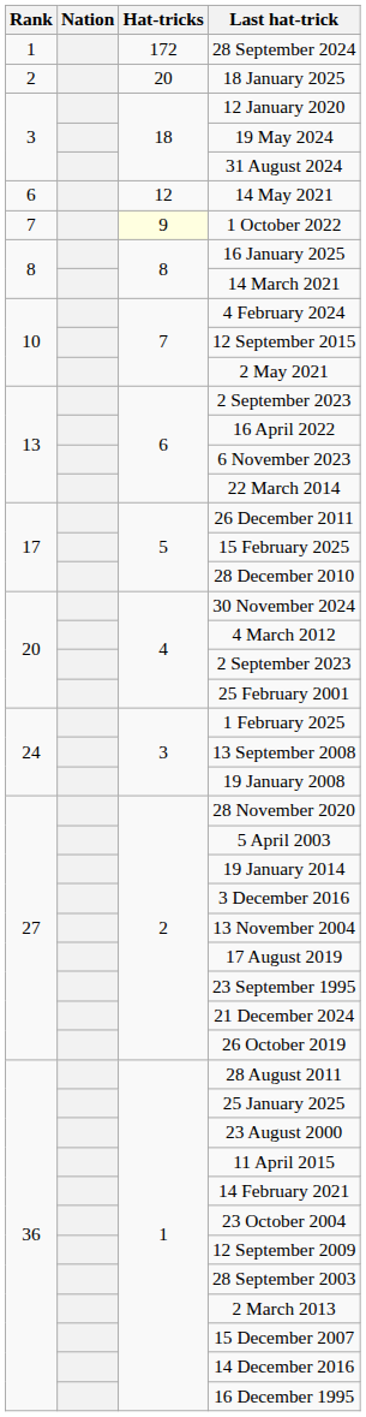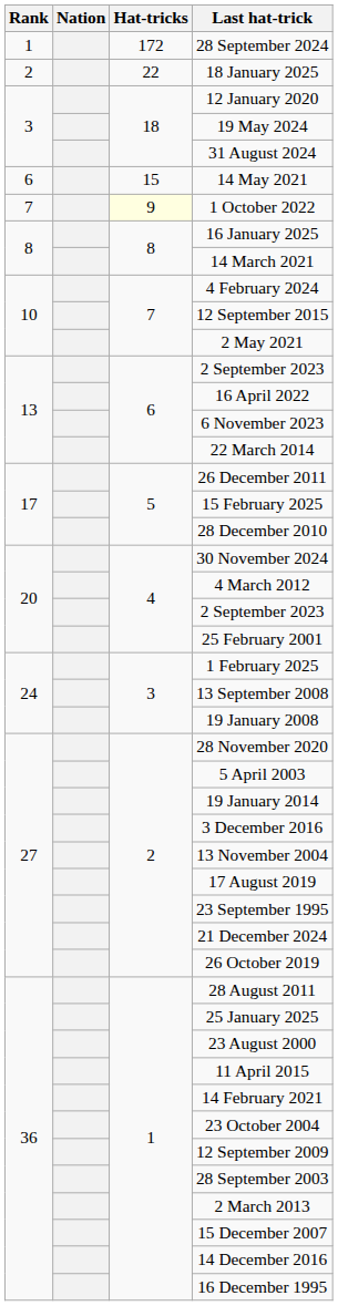 <table class="wikitable sortable plainrowheaders" style="text-align:center">
 <tr>
 <th scope="col">Rank</th>
 <th scope="col">Nation</th>
 <th scope="col">Hat-tricks</th>
 <th scope="col">Last hat-trick</th>
 </tr>
 <tr>
 <td>1</td>
 <th scope="row"></th>
 <td>172</td>
 <td>28 September 2024</td>
 </tr>
 <tr>
 <td>2</td>
 <th scope="row"></th>
-<td>20</td>
+<td>22</td>
 <td>18 January 2025</td>
 </tr>
 <tr>
 <td style="border-top:1px solid silver" rowspan="3">3</td>
 <th scope="row"></th>
 <td rowspan="3">18</td>
 <td>12 January 2020</td>
 </tr>
 <tr>
 <th scope="row"></th>
 <td>19 May 2024</td>
 </tr>
 <tr>
 <th scope="row"></th>
 <td>31 August 2024</td>
 </tr>
 <tr>
 <td>6</td>
 <th scope="row"></th>
-<td>12</td>
+<td>15</td>
 <td>14 May 2021</td>
 </tr>
 <tr>
 <td style="border-top:1px solid silver">7</td>
 <th scope="row"></th>
 <td style="background: lightyellow;">9</td>
 <td>1 October 2022</td>
 </tr>
 <tr>
 <td rowspan="2" style="border-top:1px solid silver">8</td>
 <th scope="row"></th>
 <td rowspan="2">8</td>
 <td>16 January 2025</td>
 </tr>
 <tr>
 <th scope="row"></th>
 <td>14 March 2021</td>
 </tr>
 <tr>
 <td rowspan="3" style="border-top:1px solid silver">10</td>
 <th scope="row"></th>
 <td rowspan="3">7</td>
 <td>4 February 2024</td>
 </tr>
 <tr>
 <th scope="row"></th>
 <td>12 September 2015</td>
 </tr>
 <tr>
 <th scope="row"></th>
 <td>2 May 2021</td>
 </tr>
 <tr>
 <td rowspan="4" style="border-top:1px solid silver">13</td>
 <th scope="row"></th>
 <td rowspan="4">6</td>
 <td>2 September 2023</td>
 </tr>
 <tr>
 <th scope="row"></th>
 <td>16 April 2022</td>
 </tr>
 <tr>
 <th scope="row"></th>
 <td>6 November 2023</td>
 </tr>
 <tr>
 <th scope="row"></th>
 <td>22 March 2014</td>
 </tr>
 <tr>
 <td rowspan="3" style="border-top:1px solid silver">17</td>
 <th scope="row"></th>
 <td rowspan="3">5</td>
 <td>26 December 2011</td>
 </tr>
 <tr>
 <th scope="row"></th>
 <td>15 February 2025</td>
 </tr>
 <tr>
 <th scope="row"></th>
 <td>28 December 2010</td>
 </tr>
 <tr>
 <td rowspan="4" style="border-top:1px solid silver">20</td>
 <th scope="row"></th>
 <td rowspan="4">4</td>
 <td>30 November 2024</td>
 </tr>
 <tr>
 <th scope="row"></th>
 <td>4 March 2012</td>
 </tr>
 <tr>
 <th scope="row"></th>
 <td>2 September 2023</td>
 </tr>
 <tr>
 <th scope="row"></th>
 <td>25 February 2001</td>
 </tr>
 <tr>
 <td rowspan="3" style="border-top:1px solid silver">24</td>
 <th scope="row"></th>
 <td rowspan="3">3</td>
 <td>1 February 2025</td>
 </tr>
 <tr>
 <th scope="row"></th>
 <td>13 September 2008</td>
 </tr>
 <tr>
 <th scope="row"></th>
 <td>19 January 2008</td>
 </tr>
 <tr>
 <td rowspan="9" style="border-top:1px solid silver">27</td>
 <th scope="row"></th>
 <td rowspan="9">2</td>
 <td>28 November 2020</td>
 </tr>
 <tr>
 <th scope="row"></th>
 <td>5 April 2003</td>
 </tr>
 <tr>
 <th scope="row"></th>
 <td>19 January 2014</td>
 </tr>
 <tr>
 <th scope="row"></th>
 <td>3 December 2016</td>
 </tr>
 <tr>
 <th scope="row"></th>
 <td>13 November 2004</td>
 </tr>
 <tr>
 <th scope="row"></th>
 <td>17 August 2019</td>
 </tr>
 <tr>
 <th scope="row"></th>
 <td>23 September 1995</td>
 </tr>
 <tr>
 <th scope="row"></th>
 <td>21 December 2024</td>
 </tr>
 <tr>
 <th scope="row"></th>
 <td>26 October 2019</td>
 </tr>
 <tr>
 <td rowspan="12" style="border-top:1px solid silver">36</td>
 <th scope="row"></th>
 <td rowspan="12">1</td>
 <td>28 August 2011</td>
 </tr>
 <tr>
 <th scope="row"></th>
 <td>25 January 2025</td>
 </tr>
 <tr>
 <th scope="row"></th>
 <td>23 August 2000</td>
 </tr>
 <tr>
 <th scope="row"></th>
 <td>11 April 2015</td>
 </tr>
 <tr>
 <th scope="row"></th>
 <td>14 February 2021</td>
 </tr>
 <tr>
 <th scope="row"></th>
 <td>23 October 2004</td>
 </tr>
 <tr>
 <th scope="row"></th>
 <td>12 September 2009</td>
 </tr>
 <tr>
 <th scope="row"></th>
 <td>28 September 2003</td>
 </tr>
 <tr>
 <th scope="row"></th>
 <td>2 March 2013</td>
 </tr>
 <tr>
 <th scope="row"></th>
 <td>15 December 2007</td>
 </tr>
 <tr>
 <th scope="row"></th>
 <td>14 December 2016</td>
 </tr>
 <tr>
 <th scope="row"></th>
 <td>16 December 1995</td>
 </tr>
 </table>
